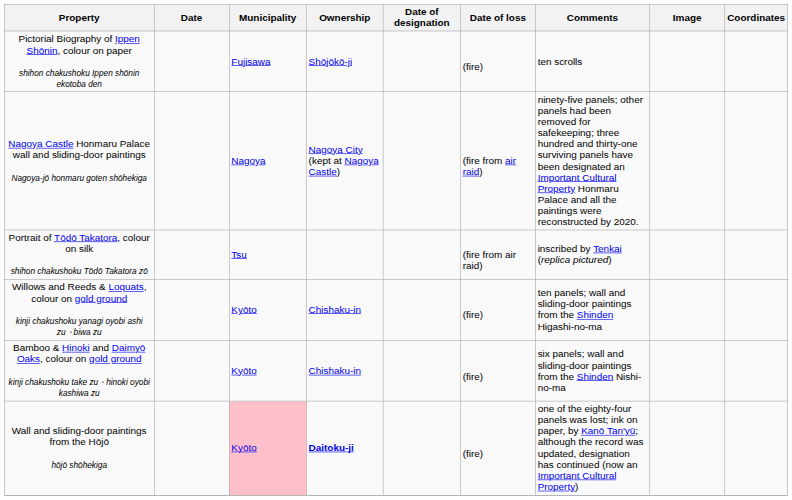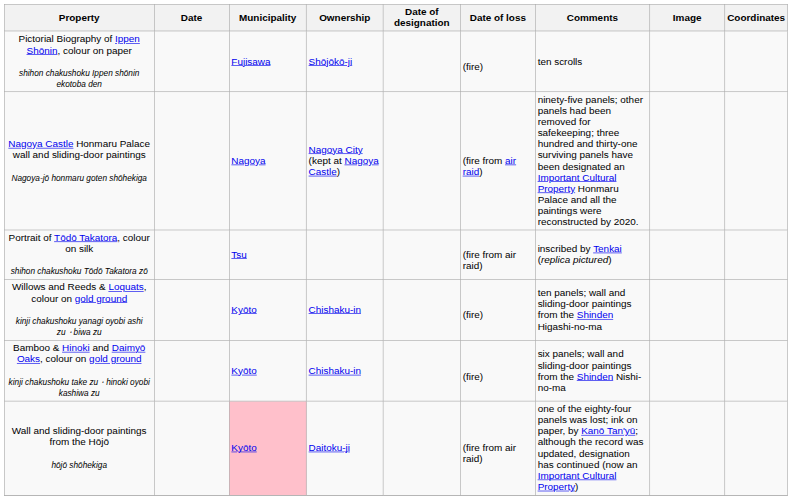 <table class="wikitable sortable"  style="width:100%;">
 <tr>
 <th width="20%" align="left">Property</th>
 <th width="10%" align="left">Date</th>
 <th width="10%" align="left">Municipality</th>
 <th width="10%" align="left">Ownership</th>
 <th width="10%" align="left">Date of designation</th>
 <th width="10%" align="left">Date of loss</th>
 <th width="15%" align="left" class="unsortable">Comments</th>
 <th width="10%" align="left" class="unsortable">Image</th>
 <th width="5%" align="left" class="unsortable">Coordinates</th>
 </tr>
 <tr>
 <td align="center">Pictorial Biography of <a href='#'>Ippen Shōnin</a>, colour on paper<br><br><small><em>shihon chakushoku Ippen shōnin ekotoba den</em></small></td>
 <td></td>
 <td><a href='#'>Fujisawa</a></td>
 <td><a href='#'>Shōjōkō-ji</a></td>
 <td></td>
 <td><br>(fire)</td>
 <td>ten scrolls</td>
 <td></td>
 <td></td>
 </tr>
 <tr>
 <td align="center"><a href='#'>Nagoya Castle</a> Honmaru Palace wall and sliding-door paintings<br><br><small><em>Nagoya-jō honmaru goten shōhekiga</em></small></td>
 <td></td>
 <td><a href='#'>Nagoya</a></td>
 <td><a href='#'>Nagoya City</a><br>(kept at <a href='#'>Nagoya Castle</a>)</td>
 <td></td>
 <td><br>(fire from <a href='#'>air raid</a>)</td>
 <td>ninety-five panels; other panels had been removed for safekeeping; three hundred and thirty-one surviving panels have been designated an <a href='#'>Important Cultural Property</a> Honmaru Palace and all the paintings were reconstructed by 2020.</td>
 <td></td>
 <td></td>
 </tr>
 <tr>
 <td align="center">Portrait of <a href='#'>Tōdō Takatora</a>, colour on silk<br><br><small><em>shihon chakushoku Tōdō Takatora zō</em></small></td>
 <td></td>
 <td><a href='#'>Tsu</a></td>
 <td></td>
 <td></td>
 <td><br>(fire from air raid)</td>
 <td>inscribed by <a href='#'>Tenkai</a><br>(<em>replica pictured</em>)</td>
 <td></td>
 <td></td>
 </tr>
 <tr>
 <td align="center">Willows and Reeds & <a href='#'>Loquats</a>, colour on <a href='#'>gold ground</a><br><br><small><em>kinji chakushoku yanagi oyobi ashi zu・biwa zu</em></small></td>
 <td></td>
 <td><a href='#'>Kyōto</a></td>
 <td><a href='#'>Chishaku-in</a></td>
 <td></td>
 <td><br>(fire)</td>
 <td>ten panels; wall and sliding-door paintings from the <a href='#'>Shinden</a> Higashi-no-ma</td>
 <td></td>
 <td></td>
 </tr>
 <tr>
 <td align="center">Bamboo & <a href='#'>Hinoki</a> and <a href='#'>Daimyō Oaks</a>, colour on <a href='#'>gold ground</a><br><br><small><em>kinji chakushoku take zu・hinoki oyobi kashiwa zu</em></small></td>
 <td></td>
 <td><a href='#'>Kyōto</a></td>
 <td><a href='#'>Chishaku-in</a></td>
 <td></td>
 <td><br>(fire)</td>
 <td>six panels; wall and sliding-door paintings from the <a href='#'>Shinden</a> Nishi-no-ma</td>
 <td></td>
 <td></td>
 </tr>
 <tr>
 <td align="center">Wall and sliding-door paintings from the Hōjō<br><br><small><em>hōjō shōhekiga</em></small></td>
 <td></td>
 <td style="background: pink;"><a href='#'>Kyōto</a></td>
-<td><strong><a href='#'>Daitoku-ji</a></strong></td>
+<td><a href='#'>Daitoku-ji</a></td>
 <td></td>
-<td><br>(fire)</td>
+<td><br>(fire from air raid)</td>
 <td>one of the eighty-four panels was lost; ink on paper, by <a href='#'>Kanō Tan'yū</a>; although the record was updated, designation has continued (now an <a href='#'>Important Cultural Property</a>)</td>
 <td></td>
 <td></td>
 </tr>
 <tr>
 </tr>
 </table>
